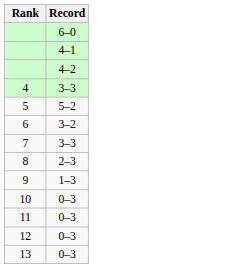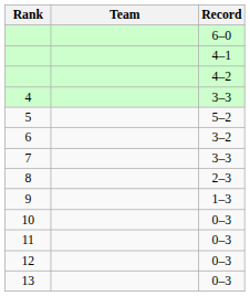 <table class="wikitable" style="text-align: center">
 <tr>
 <th width=50>Rank</th>
+<th width=175>Team</th>
 <th width=50>Record</th>
 </tr>
 <tr bgcolor=ccffcc>
 <td></td>
+<td align=left></td>
 <td>6–0</td>
 </tr>
 <tr bgcolor=ccffcc>
 <td></td>
+<td align=left></td>
 <td>4–1</td>
 </tr>
 <tr bgcolor=ccffcc>
 <td></td>
+<td align=left></td>
 <td>4–2</td>
 </tr>
 <tr bgcolor=ccffcc>
 <td>4</td>
+<td align=left></td>
 <td>3–3</td>
 </tr>
 <tr>
 <td>5</td>
+<td align=left></td>
 <td>5–2</td>
 </tr>
 <tr>
 <td>6</td>
+<td align=left></td>
 <td>3–2</td>
 </tr>
 <tr>
 <td>7</td>
+<td align=left></td>
 <td>3–3</td>
 </tr>
 <tr>
 <td>8</td>
+<td align=left></td>
 <td>2–3</td>
 </tr>
 <tr>
 <td>9</td>
+<td align=left></td>
 <td>1–3</td>
 </tr>
 <tr>
 <td>10</td>
+<td align=left></td>
 <td>0–3</td>
 </tr>
 <tr>
 <td>11</td>
+<td align=left></td>
 <td>0–3</td>
 </tr>
 <tr>
 <td>12</td>
+<td align=left></td>
 <td>0–3</td>
 </tr>
 <tr>
 <td>13</td>
+<td align=left></td>
 <td>0–3</td>
 </tr>
 </table>
